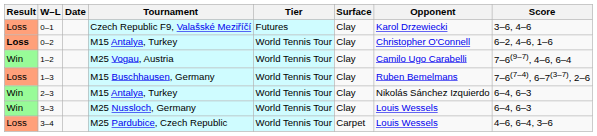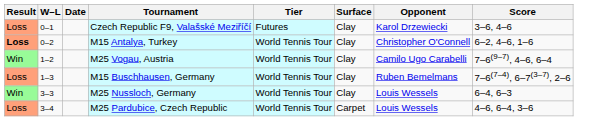 <table class="sortable wikitable">
 <tr>
 <th>Result</th>
 <th class="unsortable">W–L</th>
 <th>Date</th>
 <th>Tournament</th>
 <th>Tier</th>
 <th>Surface</th>
 <th>Opponent</th>
 <th class="unsortable">Score</th>
 </tr>
 <tr>
 <td bgcolor=#FFA07A>Loss</td>
 <td><small>0–1</small></td>
 <td></td>
 <td style="background:#cffcff;">Czech Republic F9, <a href='#'>Valašské Meziříčí</a></td>
 <td style="background:#cffcff;">Futures</td>
 <td>Clay</td>
 <td> <a href='#'>Karol Drzewiecki</a></td>
 <td>3–6, 4–6</td>
 </tr>
 <tr>
 <td bgcolor=#FFA07A><strong>Loss</strong></td>
 <td><small>0–2</small></td>
 <td></td>
 <td style="background:#cffcff;">M15 <a href='#'>Antalya</a>, Turkey</td>
 <td style="background:#cffcff;">World Tennis Tour</td>
 <td>Clay</td>
 <td> <a href='#'>Christopher O'Connell</a></td>
 <td>6–2, 4–6, 1–6</td>
 </tr>
 <tr>
 <td bgcolor=98fb98>Win</td>
 <td><small>1–2</small></td>
 <td></td>
 <td style="background:#cffcff;">M25 <a href='#'>Vogau</a>, Austria</td>
 <td style="background:#cffcff;">World Tennis Tour</td>
 <td>Clay</td>
 <td> <a href='#'>Camilo Ugo Carabelli</a></td>
 <td>7–6<sup>(9–7)</sup>, 4–6, 6–4</td>
 </tr>
 <tr>
 <td bgcolor=#FFA07A>Loss</td>
 <td><small>1–3</small></td>
 <td></td>
 <td style="background:#cffcff;">M15 <a href='#'>Buschhausen</a>, Germany</td>
 <td style="background:#cffcff;">World Tennis Tour</td>
 <td>Clay</td>
 <td> <a href='#'>Ruben Bemelmans</a></td>
 <td>7–6<sup>(7–4)</sup>, 6–7<sup>(3–7)</sup>, 2–6</td>
 </tr>
 <tr>
 <td bgcolor=98fb98>Win</td>
-<td><small>2–3</small></td>
-<td></td>
-<td style="background:#cffcff;">M15 <a href='#'>Antalya</a>, Turkey</td>
-<td style="background:#cffcff;">World Tennis Tour</td>
-<td>Clay</td>
-<td> Nikolás Sánchez Izquierdo</td>
-<td>6–4, 6–3</td>
-</tr>
-<tr>
-<td bgcolor=98fb98>Win</td>
 <td><small>3–3</small></td>
 <td></td>
 <td style="background:#cffcff;">M25 <a href='#'>Nussloch</a>, Germany</td>
 <td style="background:#cffcff;">World Tennis Tour</td>
 <td>Clay</td>
 <td> <a href='#'>Louis Wessels</a></td>
 <td>6–4, 6–3</td>
 </tr>
 <tr>
 <td bgcolor=#FFA07A>Loss</td>
 <td><small>3–4</small></td>
 <td></td>
 <td style="background:#cffcff;">M25 <a href='#'>Pardubice</a>, Czech Republic</td>
 <td style="background:#cffcff;">World Tennis Tour</td>
 <td>Carpet</td>
 <td> <a href='#'>Louis Wessels</a></td>
 <td>4–6, 6–4, 3–6</td>
 </tr>
 </table>
